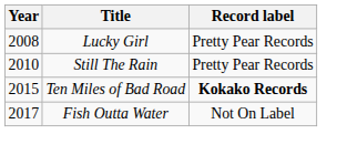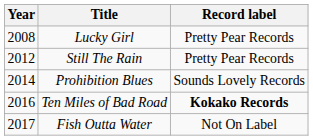 <table class="wikitable sortable">
 <tr>
 <th>Year</th>
 <th>Title</th>
 <th>Record label</th>
 </tr>
 <tr>
 <td style="text-align:center;">2008</td>
 <td style="text-align:center;"><em>Lucky Girl</em></td>
 <td style="text-align:center;">Pretty Pear Records</td>
 </tr>
 <tr>
-<td style="text-align:center;">2010</td>
+<td style="text-align:center;">2012</td>
 <td style="text-align:center;"><em>Still The Rain</em></td>
 <td style="text-align:center;">Pretty Pear Records</td>
 </tr>
 <tr>
-<td style="text-align:center;">2015</td>
+<td style="text-align:center;">2014</td>
+<td style="text-align:center;"><em>Prohibition Blues</em></td>
+<td style="text-align:center;">Sounds Lovely Records</td>
+</tr>
+<tr>
+<td style="text-align:center;">2016</td>
 <td style="text-align:center;"><em>Ten Miles of Bad Road</em></td>
 <td style="text-align:center;"><strong>Kokako Records</strong></td>
 </tr>
 <tr>
 <td style="text-align:center;">2017</td>
 <td style="text-align:center;"><em>Fish Outta Water</em></td>
 <td style="text-align:center;">Not On Label</td>
 </tr>
 </table>
